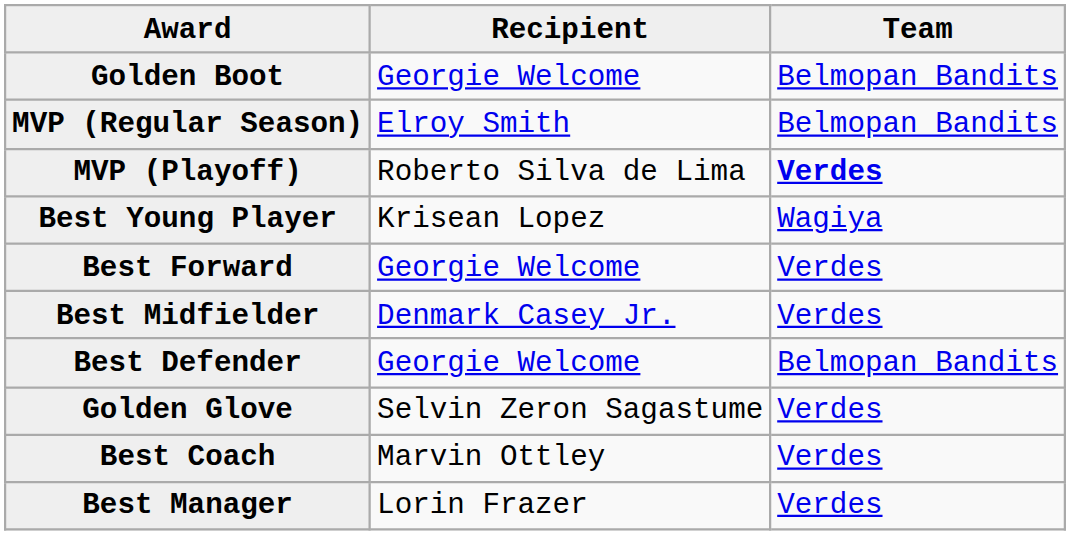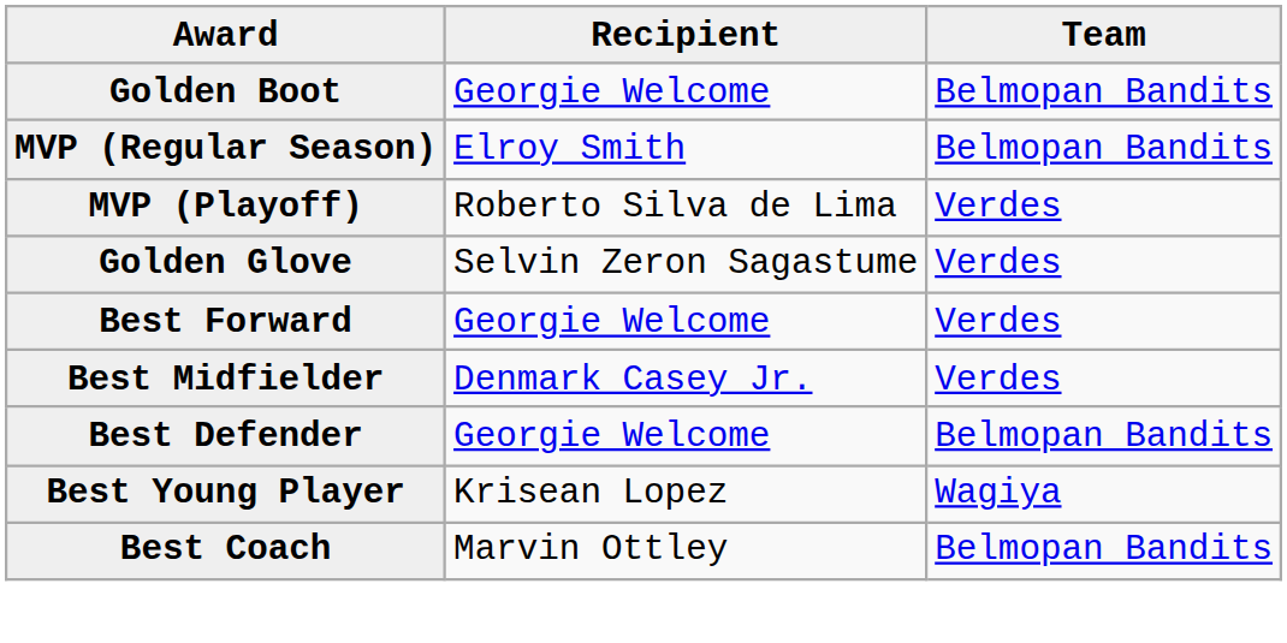 <table class="wikitable">
 <tr>
 <th scope="row" style="background:#efefef;">Award</th>
 <th scope="row" style="background:#efefef;">Recipient</th>
 <th scope="row" style="background:#efefef;">Team</th>
 </tr>
 <tr>
 <th scope="row" style="background:#efefef;">Golden Boot</th>
 <td> <a href='#'>Georgie Welcome</a></td>
 <td><a href='#'>Belmopan Bandits</a></td>
 </tr>
 <tr>
 <th scope="row" style="background:#efefef;">MVP (Regular Season)</th>
 <td> <a href='#'>Elroy Smith</a></td>
 <td><a href='#'>Belmopan Bandits</a></td>
 </tr>
 <tr>
 <th scope="row" style="background:#efefef;">MVP (Playoff)</th>
 <td> Roberto Silva de Lima</td>
-<td><strong><a href='#'>Verdes</a></strong></td>
+<td><a href='#'>Verdes</a></td>
 </tr>
 <tr>
-<th scope="row" style="background:#efefef;">Best Young Player</th>
-<td> Krisean Lopez</td>
-<td><a href='#'>Wagiya</a></td>
+<th scope="row" style="background:#efefef;">Golden Glove</th>
+<td> Selvin Zeron Sagastume</td>
+<td><a href='#'>Verdes</a></td>
 </tr>
 <tr>
 <th scope="row" style="background:#efefef;">Best Forward</th>
 <td> <a href='#'>Georgie Welcome</a></td>
 <td><a href='#'>Verdes</a></td>
 </tr>
 <tr>
 <th scope="row" style="background:#efefef;">Best Midfielder</th>
 <td> <a href='#'>Denmark Casey Jr.</a></td>
 <td><a href='#'>Verdes</a></td>
 </tr>
 <tr>
 <th scope="row" style="background:#efefef;">Best Defender</th>
 <td> <a href='#'>Georgie Welcome</a></td>
 <td><a href='#'>Belmopan Bandits</a></td>
 </tr>
 <tr>
-<th scope="row" style="background:#efefef;">Golden Glove</th>
-<td> Selvin Zeron Sagastume</td>
-<td><a href='#'>Verdes</a></td>
+<th scope="row" style="background:#efefef;">Best Young Player</th>
+<td> Krisean Lopez</td>
+<td><a href='#'>Wagiya</a></td>
 </tr>
 <tr>
 <th scope="row" style="background:#efefef;">Best Coach</th>
 <td> Marvin Ottley</td>
-<td><a href='#'>Verdes</a></td>
-</tr>
-<tr>
-<th scope="row" style="background:#efefef;">Best Manager</th>
-<td> Lorin Frazer</td>
-<td><a href='#'>Verdes</a></td>
+<td><a href='#'>Belmopan Bandits</a></td>
 </tr>
 </table>
